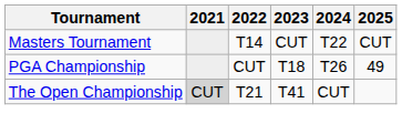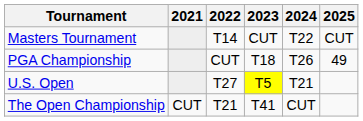 <table class="wikitable" style="font-size:95%;text-align:center;">
 <tr>
 <th>Tournament</th>
 <th>2021</th>
 <th>2022</th>
 <th>2023</th>
 <th>2024</th>
 <th>2025</th>
 </tr>
 <tr>
 <td align=left><a href='#'>Masters Tournament</a></td>
 <td style="background:#eeeeee;"></td>
 <td>T14</td>
 <td>CUT</td>
 <td>T22</td>
 <td>CUT</td>
 </tr>
 <tr>
 <td align=left><a href='#'>PGA Championship</a></td>
 <td style="background:#eeeeee;"></td>
 <td>CUT</td>
 <td>T18</td>
 <td>T26</td>
 <td>49</td>
 </tr>
 <tr>
+<td align=left><a href='#'>U.S. Open</a></td>
+<td style="background:#eeeeee;"></td>
+<td>T27</td>
+<td style="background:yellow;">T5</td>
+<td>T21</td>
+<td></td>
+</tr>
+<tr>
 <td align=left><a href='#'>The Open Championship</a></td>
-<td style="background: lightgrey;">CUT</td>
+<td>CUT</td>
 <td>T21</td>
 <td>T41</td>
 <td>CUT</td>
 <td></td>
 </tr>
 </table>
